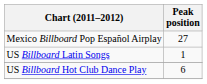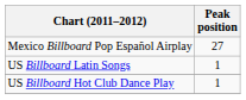 <table class="wikitable sortable">
 <tr>
 <th>Chart (2011–2012)</th>
 <th align="center">Peak<br>position</th>
 </tr>
 <tr>
 <td>Mexico <em>Billboard</em> Pop Español Airplay</td>
 <td align="center">27</td>
 </tr>
 <tr>
 <td>US <a href='#'><em>Billboard</em> Latin Songs</a></td>
 <td align="center">1</td>
 </tr>
 <tr>
 </tr>
 <tr>
 <td>US <a href='#'><em>Billboard</em> Hot Club Dance Play</a></td>
-<td align="center">6</td>
+<td align="center">1</td>
 </tr>
 <tr>
 </tr>
 </table>
